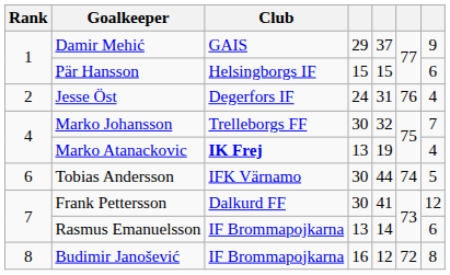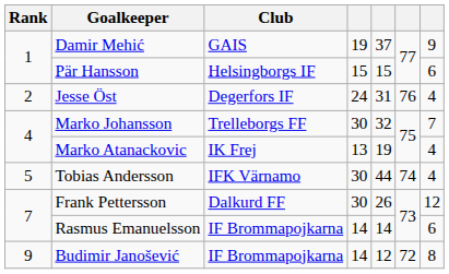 <table class="wikitable sortable" style="text-align:center">
 <tr>
 <th>Rank</th>
 <th>Goalkeeper</th>
 <th>Club<br></th>
 <th></th>
 <th></th>
 <th></th>
 <th></th>
 </tr>
 <tr>
 <td rowspan="2">1</td>
 <td align="left"> <a href='#'>Damir Mehić</a></td>
 <td align="left"><a href='#'>GAIS</a></td>
-<td>29</td>
+<td>19</td>
 <td>37</td>
 <td rowspan="2">77</td>
 <td>9</td>
 </tr>
 <tr>
 <td align="left"> <a href='#'>Pär Hansson</a></td>
 <td align="left"><a href='#'>Helsingborgs IF</a></td>
 <td>15</td>
 <td>15</td>
 <td>6</td>
 </tr>
 <tr>
 <td>2</td>
 <td align="left"> <a href='#'>Jesse Öst</a></td>
 <td align="left"><a href='#'>Degerfors IF</a></td>
 <td>24</td>
 <td>31</td>
 <td>76</td>
 <td>4</td>
 </tr>
 <tr>
 <td rowspan="2">4</td>
 <td align="left"> <a href='#'>Marko Johansson</a></td>
 <td align="left"><a href='#'>Trelleborgs FF</a></td>
 <td>30</td>
 <td>32</td>
 <td rowspan="2">75</td>
 <td>7</td>
 </tr>
 <tr>
 <td align="left"> <a href='#'>Marko Atanackovic</a></td>
-<td align="left"><strong><a href='#'>IK Frej</a></strong></td>
+<td align="left"><a href='#'>IK Frej</a></td>
 <td>13</td>
 <td>19</td>
 <td>4</td>
 </tr>
 <tr>
-<td>6</td>
+<td>5</td>
 <td align="left"> Tobias Andersson</td>
 <td align="left"><a href='#'>IFK Värnamo</a></td>
 <td>30</td>
 <td>44</td>
 <td>74</td>
-<td>5</td>
+<td>4</td>
 </tr>
 <tr>
 <td rowspan="2">7</td>
 <td align="left"> Frank Pettersson</td>
 <td align="left"><a href='#'>Dalkurd FF</a></td>
 <td>30</td>
-<td>41</td>
+<td>26</td>
 <td rowspan="2">73</td>
 <td>12</td>
 </tr>
 <tr>
 <td align="left"> Rasmus Emanuelsson</td>
 <td align="left"><a href='#'>IF Brommapojkarna</a></td>
-<td>13</td>
+<td>14</td>
 <td>14</td>
 <td>6</td>
 </tr>
 <tr>
-<td>8</td>
+<td>9</td>
 <td align="left"> <a href='#'>Budimir Janošević</a></td>
 <td align="left"><a href='#'>IF Brommapojkarna</a></td>
-<td>16</td>
+<td>14</td>
 <td>12</td>
 <td>72</td>
 <td>8</td>
 </tr>
 </table>
